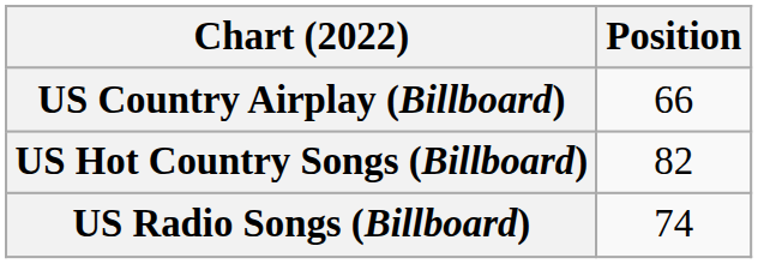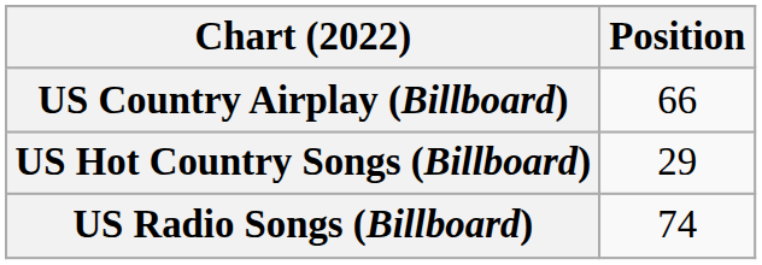 <table class="wikitable sortable plainrowheaders" style="text-align:center">
 <tr>
 <th scope="col">Chart (2022)</th>
 <th scope="col">Position</th>
 </tr>
 <tr>
 <th scope="row">US Country Airplay (<em>Billboard</em>)</th>
 <td>66</td>
 </tr>
 <tr>
 <th scope="row">US Hot Country Songs (<em>Billboard</em>)</th>
-<td>82</td>
+<td>29</td>
 </tr>
 <tr>
 <th scope="row">US Radio Songs (<em>Billboard</em>)</th>
 <td>74</td>
 </tr>
 </table>
